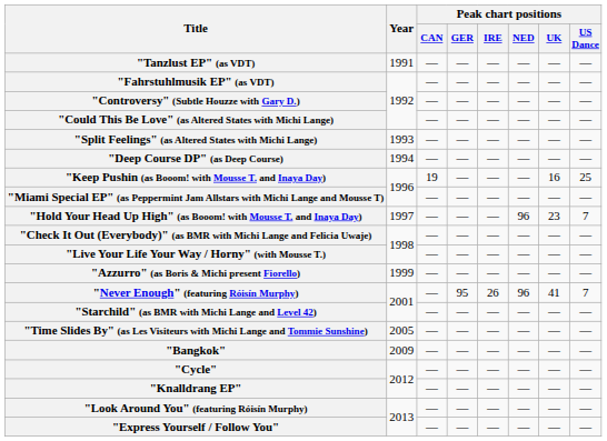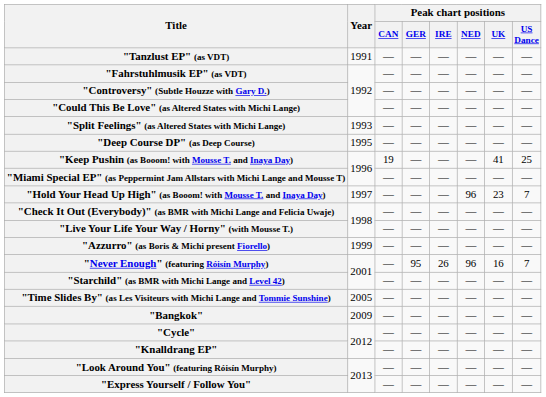 <table class="wikitable plainrowheaders" style="text-align:center;">
 <tr>
 <th scope="col" rowspan="2">Title</th>
 <th scope="col" rowspan="2">Year</th>
 <th scope="col" colspan="6">Peak chart positions</th>
 </tr>
 <tr>
 <th scope="col" style="width:2.5em;font-size:85%;"><a href='#'>CAN</a><br></th>
 <th scope="col" style="width:2.5em;font-size:85%;"><a href='#'>GER</a><br></th>
 <th scope="col" style="width:2.5em;font-size:85%;"><a href='#'>IRE</a><br></th>
 <th scope="col" style="width:2.5em;font-size:85%;"><a href='#'>NED</a><br></th>
 <th scope="col" style="width:2.5em;font-size:85%;"><a href='#'>UK</a><br></th>
 <th scope="col" style="width:2.5em;font-size:85%;"><a href='#'>US<br>Dance</a><br></th>
 </tr>
 <tr>
 <th scope="row">"Tanzlust EP" <small>(as VDT)</small></th>
 <td rowspan="1">1991</td>
 <td>—</td>
 <td>—</td>
 <td>—</td>
 <td>—</td>
 <td>—</td>
 <td>—</td>
 </tr>
 <tr>
 <th scope="row">"Fahrstuhlmusik EP" <small>(as VDT)</small></th>
 <td rowspan="3">1992</td>
 <td>—</td>
 <td>—</td>
 <td>—</td>
 <td>—</td>
 <td>—</td>
 <td>—</td>
 </tr>
 <tr>
 <th scope="row">"Controversy" <small>(Subtle Houzze with <a href='#'>Gary D.</a>)</small></th>
 <td>—</td>
 <td>—</td>
 <td>—</td>
 <td>—</td>
 <td>—</td>
 <td>—</td>
 </tr>
 <tr>
 <th scope="row">"Could This Be Love" <small>(as Altered States with Michi Lange)</small></th>
 <td>—</td>
 <td>—</td>
 <td>—</td>
 <td>—</td>
 <td>—</td>
 <td>—</td>
 </tr>
 <tr>
 <th scope="row">"Split Feelings" <small>(as Altered States with Michi Lange)</small></th>
 <td rowspan="1">1993</td>
 <td>—</td>
 <td>—</td>
 <td>—</td>
 <td>—</td>
 <td>—</td>
 <td>—</td>
 </tr>
 <tr>
 <th scope="row">"Deep Course DP" <small>(as Deep Course)</small></th>
-<td rowspan="1">1994</td>
+<td rowspan="1">1995</td>
 <td>—</td>
 <td>—</td>
 <td>—</td>
 <td>—</td>
 <td>—</td>
 <td>—</td>
 </tr>
 <tr>
 <th scope="row">"Keep Pushin <small>(as Booom! with <a href='#'>Mousse T.</a> and <a href='#'>Inaya Day</a>)</small></th>
 <td rowspan="2">1996</td>
 <td>19</td>
 <td>—</td>
 <td>—</td>
 <td>—</td>
-<td>16</td>
+<td>41</td>
 <td>25</td>
 </tr>
 <tr>
 <th scope="row">"Miami Special EP" <small>(as Peppermint Jam Allstars with Michi Lange and Mousse T)</small></th>
 <td>—</td>
 <td>—</td>
 <td>—</td>
 <td>—</td>
 <td>—</td>
 <td>—</td>
 </tr>
 <tr>
 <th scope="row">"Hold Your Head Up High" <small>(as Booom! with <a href='#'>Mousse T.</a> and <a href='#'>Inaya Day</a>)</small></th>
 <td rowspan="1">1997</td>
 <td>—</td>
 <td>—</td>
 <td>—</td>
 <td>96</td>
 <td>23</td>
 <td>7</td>
 </tr>
 <tr>
 <th scope="row">"Check It Out (Everybody)" <small>(as BMR with Michi Lange and Felicia Uwaje)</small></th>
 <td rowspan="2">1998</td>
 <td>—</td>
 <td>—</td>
 <td>—</td>
 <td>—</td>
 <td>—</td>
 <td>—</td>
 </tr>
 <tr>
 <th scope="row">"Live Your Life Your Way / Horny" <small>(with Mousse T.)</small></th>
 <td>—</td>
 <td>—</td>
 <td>—</td>
 <td>—</td>
 <td>—</td>
 <td>—</td>
 </tr>
 <tr>
 <th scope="row">"Azzurro" <small>(as Boris & Michi present <a href='#'>Fiorello</a>)</small></th>
 <td rowspan="1">1999</td>
 <td>—</td>
 <td>—</td>
 <td>—</td>
 <td>—</td>
 <td>—</td>
 <td>—</td>
 </tr>
 <tr>
 <th scope="row">"<a href='#'>Never Enough</a>" <small>(featuring <a href='#'>Róisín Murphy</a>)</small></th>
 <td rowspan="2">2001</td>
 <td>—</td>
 <td>95</td>
 <td>26</td>
 <td>96</td>
-<td>41</td>
+<td>16</td>
 <td>7</td>
 </tr>
 <tr>
 <th scope="row">"Starchild" <small>(as BMR with Michi Lange and <a href='#'>Level 42</a>)</small></th>
 <td>—</td>
 <td>—</td>
 <td>—</td>
 <td>—</td>
 <td>—</td>
 <td>—</td>
 </tr>
 <tr>
 <th scope="row">"Time Slides By" <small>(as Les Visiteurs with Michi Lange and <a href='#'>Tommie Sunshine</a>)</small></th>
 <td rowspan="1">2005</td>
 <td>—</td>
 <td>—</td>
 <td>—</td>
 <td>—</td>
 <td>—</td>
 <td>—</td>
 </tr>
 <tr>
 <th scope="row">"Bangkok"</th>
 <td rowspan="1">2009</td>
 <td>—</td>
 <td>—</td>
 <td>—</td>
 <td>—</td>
 <td>—</td>
 <td>—</td>
 </tr>
 <tr>
 <th scope="row">"Cycle"</th>
 <td rowspan="2">2012</td>
 <td>—</td>
 <td>—</td>
 <td>—</td>
 <td>—</td>
 <td>—</td>
 <td>—</td>
 </tr>
 <tr>
 <th scope="row">"Knalldrang EP"</th>
 <td>—</td>
 <td>—</td>
 <td>—</td>
 <td>—</td>
 <td>—</td>
 <td>—</td>
 </tr>
 <tr>
 <th scope="row">"Look Around You" <small>(featuring Róisín Murphy)</small></th>
 <td rowspan="2">2013</td>
 <td>—</td>
 <td>—</td>
 <td>—</td>
 <td>—</td>
 <td>—</td>
 <td>—</td>
 </tr>
 <tr>
 <th scope="row">"Express Yourself / Follow You"</th>
 <td>—</td>
 <td>—</td>
 <td>—</td>
 <td>—</td>
 <td>—</td>
 <td>—</td>
 </tr>
 </table>
